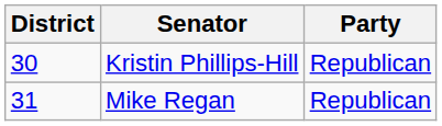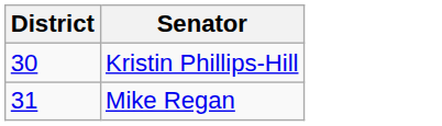 <table class="wikitable">
 <tr>
 <th>District</th>
 <th>Senator</th>
-<th>Party</th>
 </tr>
 <tr>
 <td><a href='#'>30</a></td>
 <td><a href='#'>Kristin Phillips-Hill</a></td>
-<td><a href='#'>Republican</a></td>
 </tr>
 <tr>
 <td><a href='#'>31</a></td>
 <td><a href='#'>Mike Regan</a></td>
-<td><a href='#'>Republican</a></td>
 </tr>
 </table>
